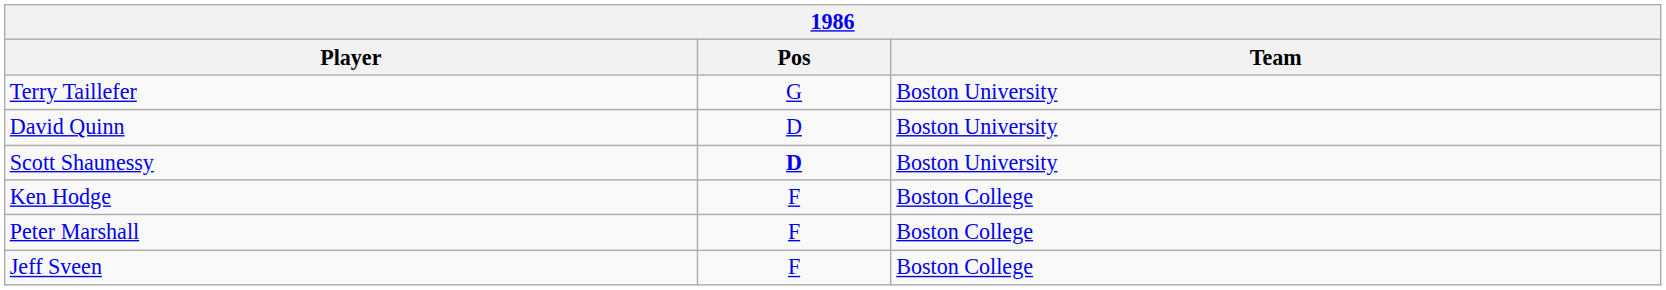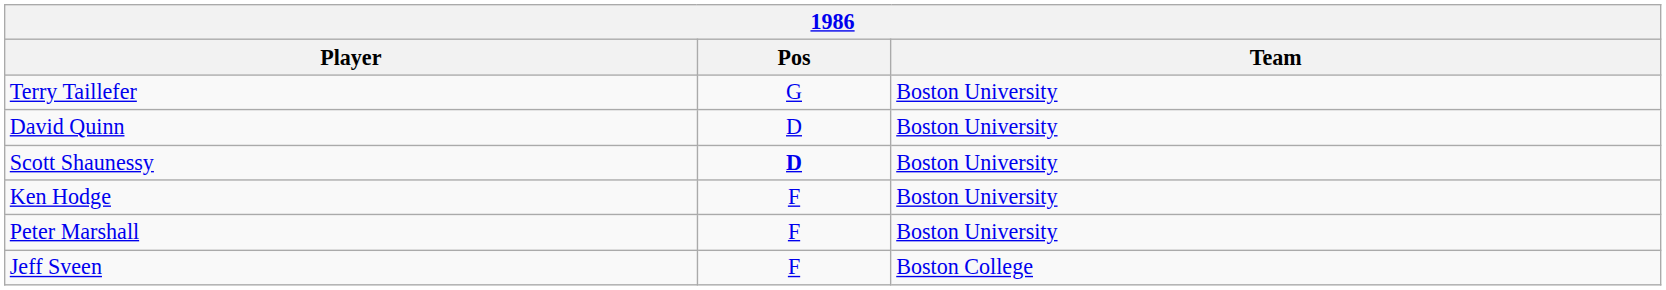 <table class="wikitable" width=95%>
 <tr>
 <th colspan=3><a href='#'>1986</a></th>
 </tr>
 <tr>
 <th>Player</th>
 <th>Pos</th>
 <th>Team</th>
 </tr>
 <tr>
 <td><a href='#'>Terry Taillefer</a></td>
 <td align=center><a href='#'>G</a></td>
 <td><a href='#'>Boston University</a></td>
 </tr>
 <tr>
 <td><a href='#'>David Quinn</a></td>
 <td align=center><a href='#'>D</a></td>
 <td><a href='#'>Boston University</a></td>
 </tr>
 <tr>
 <td><a href='#'>Scott Shaunessy</a></td>
 <td align=center><strong><a href='#'>D</a></strong></td>
 <td><a href='#'>Boston University</a></td>
 </tr>
 <tr>
 <td><a href='#'>Ken Hodge</a></td>
 <td align=center><a href='#'>F</a></td>
-<td><a href='#'>Boston College</a></td>
+<td><a href='#'>Boston University</a></td>
 </tr>
 <tr>
 <td><a href='#'>Peter Marshall</a></td>
 <td align=center><a href='#'>F</a></td>
-<td><a href='#'>Boston College</a></td>
+<td><a href='#'>Boston University</a></td>
 </tr>
 <tr>
 <td><a href='#'>Jeff Sveen</a></td>
 <td align=center><a href='#'>F</a></td>
 <td><a href='#'>Boston College</a></td>
 </tr>
 </table>
